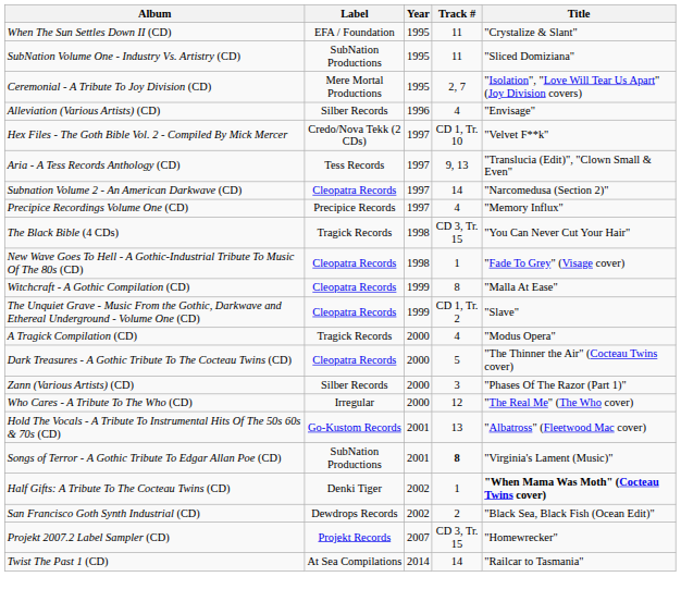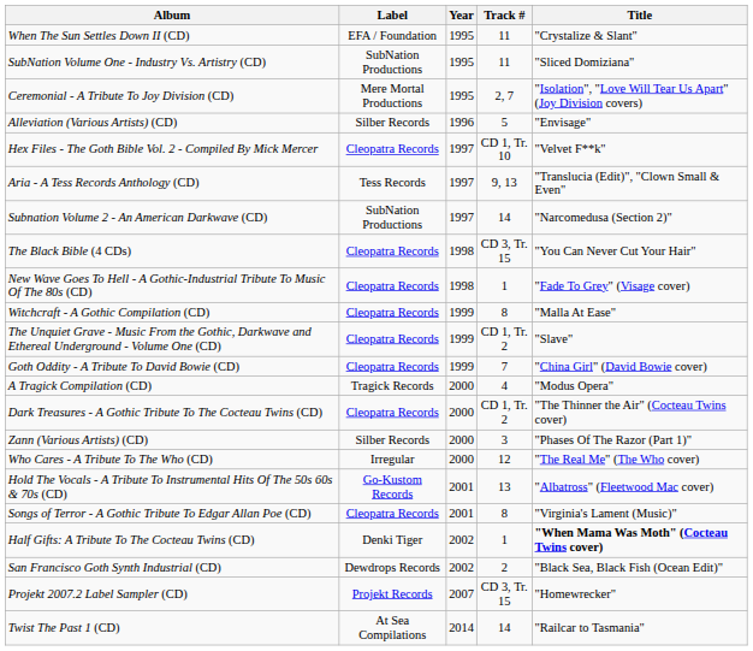 <table class="wikitable" style=" text-align:center; font-size:100%;" width="60%">
 <tr>
 <th>Album</th>
 <th>Label</th>
 <th>Year</th>
 <th>Track #</th>
 <th>Title</th>
 </tr>
 <tr>
 <td align=left><em>When The Sun Settles Down II</em> (CD)</td>
 <td>EFA / Foundation</td>
 <td>1995</td>
 <td>11</td>
 <td align=left>"Crystalize & Slant"</td>
 </tr>
 <tr>
 <td align=left><em>SubNation Volume One - Industry Vs. Artistry</em> (CD)</td>
 <td>SubNation Productions</td>
 <td>1995</td>
 <td>11</td>
 <td align=left>"Sliced Domiziana"</td>
 </tr>
 <tr>
 <td align=left><em>Ceremonial - A Tribute To Joy Division</em> (CD)</td>
 <td>Mere Mortal Productions</td>
 <td>1995</td>
 <td>2,     7</td>
 <td align=left>"<a href='#'>Isolation</a>", "<a href='#'>Love Will Tear Us Apart</a>" (<a href='#'>Joy Division</a> covers)</td>
 </tr>
 <tr>
 <td align=left><em>Alleviation (Various Artists)</em> (CD)</td>
 <td>Silber Records</td>
 <td>1996</td>
-<td>4</td>
+<td>5</td>
 <td align=left>"Envisage"</td>
 </tr>
 <tr>
 <td align=left><em>Hex Files - The Goth Bible Vol. 2  - Compiled By Mick Mercer</em></td>
-<td>Credo/Nova Tekk (2 CDs)</td>
+<td><a href='#'>Cleopatra Records</a></td>
 <td>1997</td>
 <td>CD 1, Tr. 10</td>
 <td align=left>"Velvet F**k"</td>
 </tr>
 <tr>
 <td align=left><em>Aria - A Tess Records Anthology</em> (CD)</td>
 <td>Tess Records</td>
 <td>1997</td>
 <td>9,     13</td>
 <td align=left>"Translucia (Edit)", "Clown Small & Even"</td>
 </tr>
 <tr>
 <td align=left><em>Subnation Volume 2 - An American Darkwave</em> (CD)</td>
-<td><a href='#'>Cleopatra Records</a></td>
+<td>SubNation Productions</td>
 <td>1997</td>
 <td>14</td>
 <td align=left>"Narcomedusa (Section 2)"</td>
 </tr>
 <tr>
-<td align=left><em>Precipice Recordings Volume One</em> (CD)</td>
-<td>Precipice Records</td>
-<td>1997</td>
-<td>4</td>
-<td align=left>"Memory Influx"</td>
-</tr>
-<tr>
 <td align=left><em>The Black Bible</em> (4 CDs)</td>
-<td>Tragick Records</td>
+<td><a href='#'>Cleopatra Records</a></td>
 <td>1998</td>
 <td>CD 3, Tr. 15</td>
 <td align=left>"You Can Never Cut Your Hair"</td>
 </tr>
 <tr>
 <td align=left><em>New Wave Goes To Hell - A Gothic-Industrial Tribute To Music Of The 80s</em> (CD)</td>
 <td><a href='#'>Cleopatra Records</a></td>
 <td>1998</td>
 <td>1</td>
 <td align=left>"<a href='#'>Fade To Grey</a>" (<a href='#'>Visage</a> cover)</td>
 </tr>
 <tr>
 <td align=left><em>Witchcraft - A Gothic Compilation</em> (CD)</td>
 <td><a href='#'>Cleopatra Records</a></td>
 <td>1999</td>
 <td>8</td>
 <td align=left>"Malla At Ease"</td>
 </tr>
 <tr>
 <td align=left><em>The Unquiet Grave - Music From the Gothic, Darkwave and Ethereal Underground - Volume One</em> (CD)</td>
 <td><a href='#'>Cleopatra Records</a></td>
 <td>1999</td>
 <td>CD 1,       Tr. 2</td>
 <td align=left>"Slave"</td>
 </tr>
 <tr>
+<td align=left><em>Goth Oddity - A Tribute To David Bowie</em> (CD)</td>
+<td><a href='#'>Cleopatra Records</a></td>
+<td>1999</td>
+<td>7</td>
+<td align=left>"<a href='#'>China Girl</a>" (<a href='#'>David Bowie</a> cover)</td>
+</tr>
+<tr>
 <td align=left><em>A Tragick Compilation</em> (CD)</td>
 <td>Tragick Records</td>
 <td>2000</td>
 <td>4</td>
 <td align=left>"Modus Opera"</td>
 </tr>
 <tr>
 <td align=left><em>Dark Treasures - A Gothic Tribute To The Cocteau Twins</em> (CD)</td>
 <td><a href='#'>Cleopatra Records</a></td>
 <td>2000</td>
-<td>5</td>
+<td>CD 1,       Tr. 2</td>
 <td align=left>"The Thinner the Air" (<a href='#'>Cocteau Twins</a> cover)</td>
 </tr>
 <tr>
 <td align=left><em>Zann (Various Artists)</em> (CD)</td>
 <td>Silber Records</td>
 <td>2000</td>
 <td>3</td>
 <td align=left>"Phases Of The Razor (Part 1)"</td>
 </tr>
 <tr>
 <td align=left><em>Who Cares - A Tribute To The Who</em> (CD)</td>
 <td>Irregular</td>
 <td>2000</td>
 <td>12</td>
 <td align=left>"<a href='#'>The Real Me</a>" (<a href='#'>The Who</a> cover)</td>
 </tr>
 <tr>
 <td align=left><em>Hold The Vocals - A Tribute To Instrumental Hits Of The 50s 60s & 70s</em> (CD)</td>
 <td><a href='#'>Go-Kustom Records</a></td>
 <td>2001</td>
 <td>13</td>
 <td align=left>"<a href='#'>Albatross</a>" (<a href='#'>Fleetwood Mac</a> cover)</td>
 </tr>
 <tr>
 <td align=left><em>Songs of Terror - A Gothic Tribute To Edgar Allan Poe</em> (CD)</td>
-<td>SubNation Productions</td>
+<td><a href='#'>Cleopatra Records</a></td>
 <td>2001</td>
-<td><strong>8</strong></td>
+<td>8</td>
 <td align=left>"Virginia's Lament (Music)"</td>
 </tr>
 <tr>
 <td align=left><em>Half Gifts: A Tribute To The Cocteau Twins</em> (CD)</td>
 <td>Denki Tiger</td>
 <td>2002</td>
 <td>1</td>
 <td align=left><strong>"When Mama Was Moth" (<a href='#'>Cocteau Twins</a> cover)</strong></td>
 </tr>
 <tr>
 <td align=left><em>San Francisco Goth Synth Industrial</em> (CD)</td>
 <td>Dewdrops Records</td>
 <td>2002</td>
 <td>2</td>
 <td align=left>"Black Sea, Black Fish (Ocean Edit)"</td>
 </tr>
 <tr>
 <td align=left><em>Projekt 2007.2 Label Sampler</em> (CD)</td>
 <td><a href='#'>Projekt Records</a></td>
 <td>2007</td>
 <td>CD 3, Tr. 15</td>
 <td align=left>"Homewrecker"</td>
 </tr>
 <tr>
 <td align=left><em>Twist The Past 1</em> (CD)</td>
 <td>At Sea Compilations</td>
 <td>2014</td>
 <td>14</td>
 <td align=left>"Railcar to Tasmania"</td>
 </tr>
 </table>
